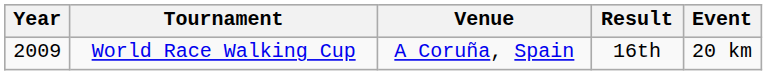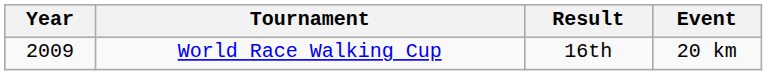 <table class="wikitable" style=" text-align:center; font-size:95%;" width="75%">
 <tr>
 <th>Year</th>
 <th>Tournament</th>
-<th>Venue</th>
 <th>Result</th>
 <th>Event</th>
 </tr>
 <tr>
 <td>2009</td>
 <td><a href='#'>World Race Walking Cup</a></td>
-<td><a href='#'>A Coruña</a>, <a href='#'>Spain</a></td>
 <td align="center">16th</td>
 <td>20 km</td>
 </tr>
 </table>
